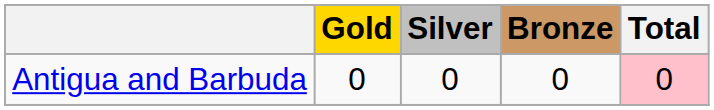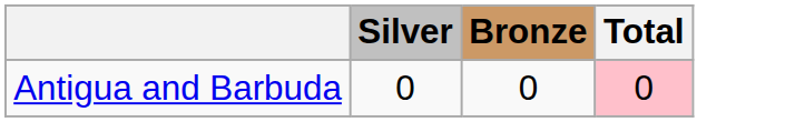 <table class="wikitable">
 <tr>
 <th></th>
-<th style="background-color:gold">Gold</th>
 <th style="background-color:silver">Silver</th>
 <th style="background-color:#CC9966">Bronze</th>
 <th>Total</th>
 </tr>
 <tr align="center">
 <td> <a href='#'>Antigua and Barbuda</a></td>
 <td>0</td>
 <td>0</td>
-<td>0</td>
 <td style="background: pink;">0</td>
 </tr>
 </table>
